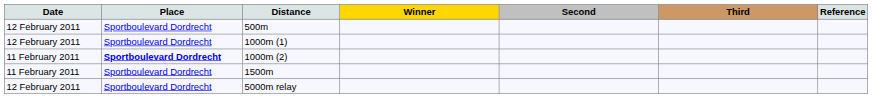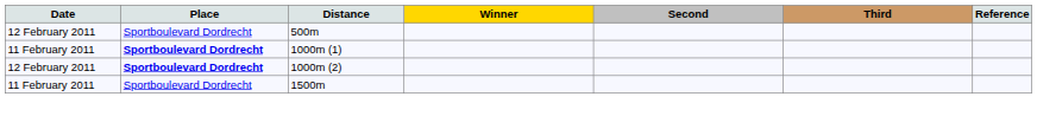 <table bgcolor="#f7f8ff" cellpadding="3" cellspacing="0" border="1" style="font-size: 95%; border: gray solid 1px; border-collapse: collapse;">
 <tr bgcolor="#CCCCCC">
 <td align="center" bgcolor="#DCE5E5" width="150"><strong>Date</strong></td>
 <td align="center" bgcolor="#DCE5E5" width="220"><strong>Place</strong></td>
 <td align="center" bgcolor="#DCE5E5" width="150"><strong>Distance</strong></td>
 <td align="center" bgcolor="gold" width="250"><strong>Winner</strong></td>
 <td align="center" bgcolor="silver" width="250"><strong>Second</strong></td>
 <td align="center" bgcolor="CC9966" width="250"><strong>Third</strong></td>
 <td align="center" bgcolor="#DCE5E5" width="30"><strong>Reference</strong></td>
 </tr>
 <tr align="left">
 <td>12 February 2011</td>
 <td><a href='#'>Sportboulevard Dordrecht</a></td>
 <td>500m</td>
 <td></td>
 <td></td>
 <td></td>
 <td></td>
 </tr>
 <tr align="left">
-<td>12 February 2011</td>
-<td><a href='#'>Sportboulevard Dordrecht</a></td>
+<td>11 February 2011</td>
+<td><strong><a href='#'>Sportboulevard Dordrecht</a></strong></td>
 <td>1000m (1)</td>
 <td></td>
 <td></td>
 <td></td>
 <td></td>
 </tr>
 <tr align="left">
-<td>11 February 2011</td>
+<td>12 February 2011</td>
 <td><strong><a href='#'>Sportboulevard Dordrecht</a></strong></td>
 <td>1000m (2)</td>
 <td></td>
 <td></td>
 <td></td>
 <td></td>
 </tr>
 <tr align="left">
 <td>11 February 2011</td>
 <td><a href='#'>Sportboulevard Dordrecht</a></td>
 <td>1500m</td>
 <td></td>
 <td></td>
 <td></td>
 <td></td>
 </tr>
-<tr align="left">
-<td>12 February 2011</td>
-<td><a href='#'>Sportboulevard Dordrecht</a></td>
-<td>5000m relay</td>
-<td></td>
-<td></td>
-<td></td>
-<td></td>
-</tr>
 </table>
